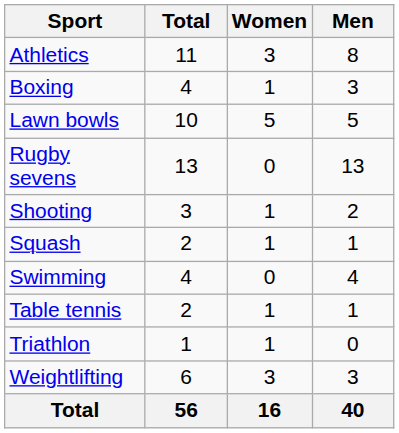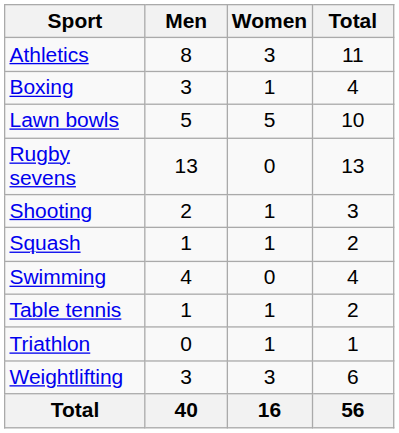 <table class="wikitable sortable" style="text-align:center;">
 <tr>
 <th width=100>Sport</th>
+<th width=55>Men</th>
+<th width=55>Women</th>
 <th width=55>Total</th>
-<th width=55>Women</th>
-<th width=55>Men</th>
 </tr>
 <tr>
 <td align=left><a href='#'>Athletics</a></td>
+<td>8</td>
+<td>3</td>
 <td>11</td>
-<td>3</td>
-<td>8</td>
 </tr>
 <tr>
 <td align=left><a href='#'>Boxing</a></td>
+<td>3</td>
+<td>1</td>
 <td>4</td>
-<td>1</td>
-<td>3</td>
 </tr>
 <tr>
 <td align=left><a href='#'>Lawn bowls</a></td>
-<td>10</td>
 <td>5</td>
 <td>5</td>
+<td>10</td>
 </tr>
 <tr>
 <td align=left><a href='#'>Rugby sevens</a></td>
 <td>13</td>
 <td>0</td>
 <td>13</td>
 </tr>
 <tr>
 <td align=left><a href='#'>Shooting</a></td>
+<td>2</td>
+<td>1</td>
 <td>3</td>
-<td>1</td>
-<td>2</td>
 </tr>
 <tr>
 <td align=left><a href='#'>Squash</a></td>
-<td>2</td>
 <td>1</td>
 <td>1</td>
+<td>2</td>
 </tr>
 <tr>
 <td align=left><a href='#'>Swimming</a></td>
 <td>4</td>
 <td>0</td>
 <td>4</td>
 </tr>
 <tr>
 <td align=left><a href='#'>Table tennis</a></td>
+<td>1</td>
+<td>1</td>
 <td>2</td>
+</tr>
+<tr>
+<td align=left><a href='#'>Triathlon</a></td>
+<td>0</td>
 <td>1</td>
 <td>1</td>
 </tr>
 <tr>
-<td align=left><a href='#'>Triathlon</a></td>
-<td>1</td>
-<td>1</td>
-<td>0</td>
-</tr>
-<tr>
 <td align=left><a href='#'>Weightlifting</a></td>
-<td>6</td>
 <td>3</td>
 <td>3</td>
+<td>6</td>
 </tr>
 <tr>
 <th>Total</th>
+<th>40</th>
+<th>16</th>
 <th>56</th>
-<th>16</th>
-<th>40</th>
 </tr>
 </table>
